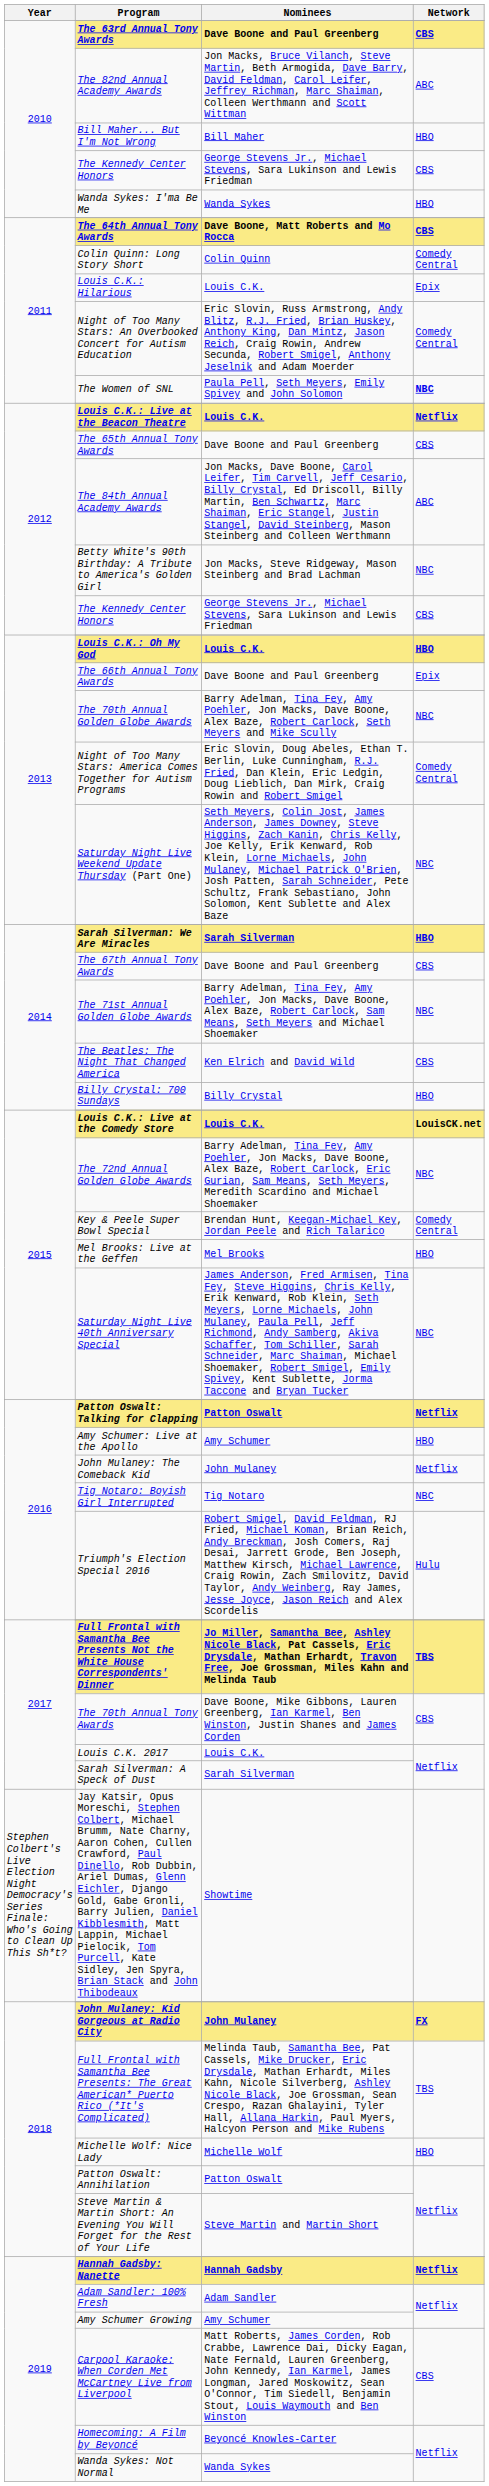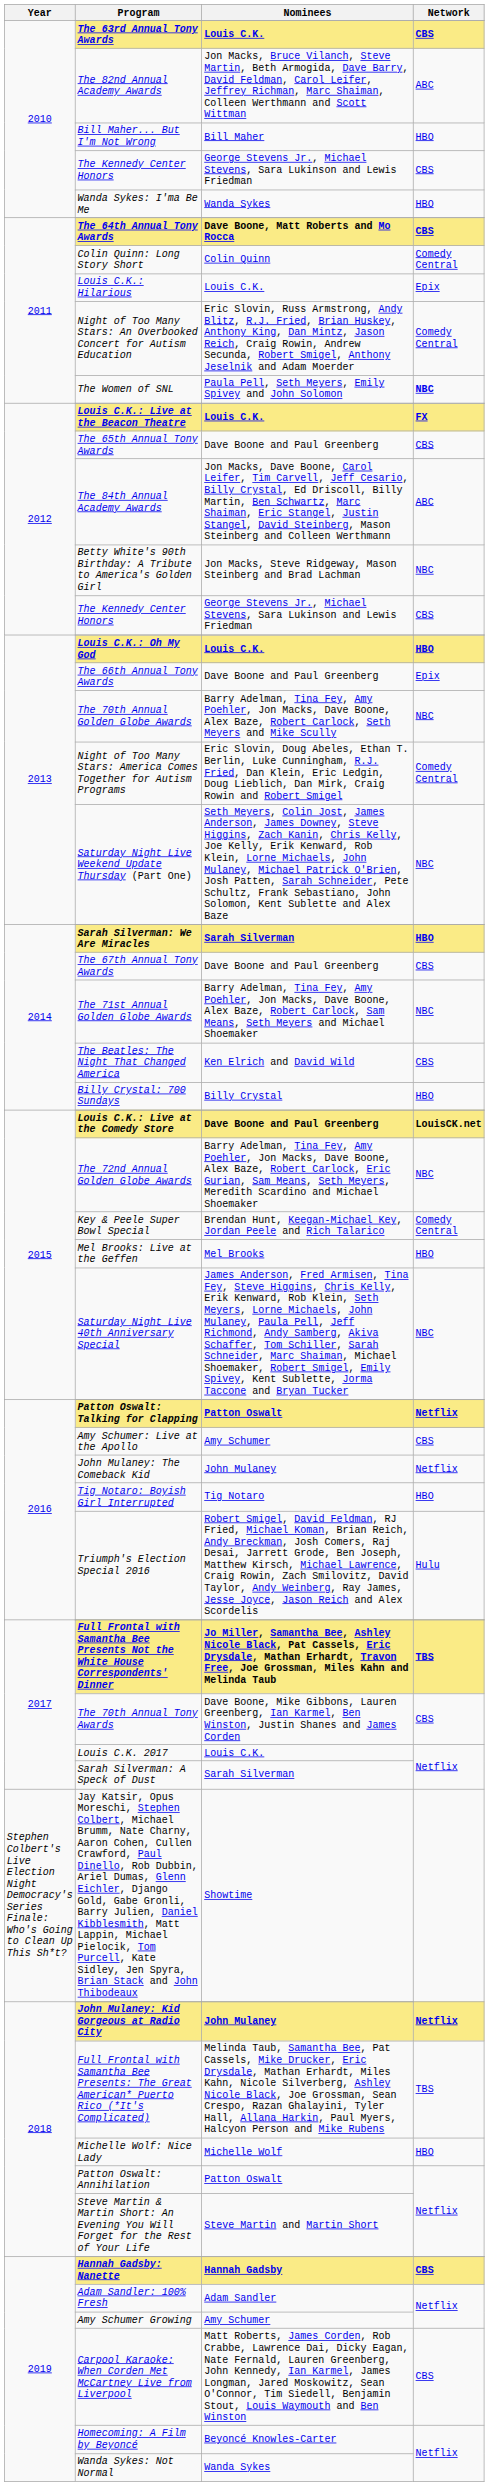 <table class="wikitable" style="width:100%">
 <tr style="background:#bebebe;">
 <th style="width:5%;">Year</th>
 <th style="width:30%;">Program</th>
 <th style="width:60%;">Nominees</th>
 <th style="width:5%;">Network</th>
 </tr>
 <tr>
 <td rowspan="6" align=center><a href='#'>2010</a><br></td>
 </tr>
 <tr style="background:#FAEB86;">
 <td><strong><em><a href='#'>The 63rd Annual Tony Awards</a></em></strong></td>
-<td><strong>Dave Boone and Paul Greenberg</strong></td>
+<td><strong><a href='#'>Louis C.K.</a></strong></td>
 <td><strong><a href='#'>CBS</a></strong></td>
 </tr>
 <tr>
 <td><em><a href='#'>The 82nd Annual Academy Awards</a></em></td>
 <td>Jon Macks, <a href='#'>Bruce Vilanch</a>, <a href='#'>Steve Martin</a>, Beth Armogida, <a href='#'>Dave Barry</a>, <a href='#'>David Feldman</a>, <a href='#'>Carol Leifer</a>, <a href='#'>Jeffrey Richman</a>, <a href='#'>Marc Shaiman</a>, Colleen Werthmann and <a href='#'>Scott Wittman</a></td>
 <td><a href='#'>ABC</a></td>
 </tr>
 <tr>
 <td><em><a href='#'>Bill Maher... But I'm Not Wrong</a></em></td>
 <td><a href='#'>Bill Maher</a></td>
 <td><a href='#'>HBO</a></td>
 </tr>
 <tr>
 <td><em><a href='#'>The Kennedy Center Honors</a></em></td>
 <td><a href='#'>George Stevens Jr.</a>, <a href='#'>Michael Stevens</a>, Sara Lukinson and Lewis Friedman</td>
 <td><a href='#'>CBS</a></td>
 </tr>
 <tr>
 <td><em>Wanda Sykes: I'ma Be Me</em></td>
 <td><a href='#'>Wanda Sykes</a></td>
 <td><a href='#'>HBO</a></td>
 </tr>
 <tr>
 <td rowspan="6" align=center><a href='#'>2011</a><br></td>
 </tr>
 <tr style="background:#FAEB86;">
 <td><strong><em><a href='#'>The 64th Annual Tony Awards</a></em></strong></td>
 <td><strong>Dave Boone, Matt Roberts and <a href='#'>Mo Rocca</a></strong></td>
 <td><strong><a href='#'>CBS</a></strong></td>
 </tr>
 <tr>
 <td><em>Colin Quinn: Long Story Short</em></td>
 <td><a href='#'>Colin Quinn</a></td>
 <td><a href='#'>Comedy Central</a></td>
 </tr>
 <tr>
 <td><em><a href='#'>Louis C.K.: Hilarious</a></em></td>
 <td><a href='#'>Louis C.K.</a></td>
 <td><a href='#'>Epix</a></td>
 </tr>
 <tr>
 <td><em>Night of Too Many Stars: An Overbooked Concert for Autism Education</em></td>
 <td>Eric Slovin, Russ Armstrong, <a href='#'>Andy Blitz</a>, <a href='#'>R.J. Fried</a>, <a href='#'>Brian Huskey</a>, <a href='#'>Anthony King</a>, <a href='#'>Dan Mintz</a>, <a href='#'>Jason Reich</a>, Craig Rowin, Andrew Secunda, <a href='#'>Robert Smigel</a>, <a href='#'>Anthony Jeselnik</a> and Adam Moerder</td>
 <td><a href='#'>Comedy Central</a></td>
 </tr>
 <tr>
 <td><em>The Women of SNL</em></td>
 <td><a href='#'>Paula Pell</a>, <a href='#'>Seth Meyers</a>, <a href='#'>Emily Spivey</a> and <a href='#'>John Solomon</a></td>
 <td><strong><a href='#'>NBC</a></strong></td>
 </tr>
 <tr>
 <td rowspan="6" align=center><a href='#'>2012</a><br></td>
 </tr>
 <tr style="background:#FAEB86;">
 <td><strong><em><a href='#'>Louis C.K.: Live at the Beacon Theatre</a></em></strong></td>
 <td><strong><a href='#'>Louis C.K.</a></strong></td>
-<td><strong><a href='#'>Netflix</a></strong></td>
+<td><strong><a href='#'>FX</a></strong></td>
 </tr>
 <tr>
 <td><em><a href='#'>The 65th Annual Tony Awards</a></em></td>
 <td>Dave Boone and Paul Greenberg</td>
 <td><a href='#'>CBS</a></td>
 </tr>
 <tr>
 <td><em><a href='#'>The 84th Annual Academy Awards</a></em></td>
 <td>Jon Macks, Dave Boone, <a href='#'>Carol Leifer</a>, <a href='#'>Tim Carvell</a>, <a href='#'>Jeff Cesario</a>, <a href='#'>Billy Crystal</a>, Ed Driscoll, Billy Martin, <a href='#'>Ben Schwartz</a>, <a href='#'>Marc Shaiman</a>, <a href='#'>Eric Stangel</a>, <a href='#'>Justin Stangel</a>, <a href='#'>David Steinberg</a>, Mason Steinberg and Colleen Werthmann</td>
 <td><a href='#'>ABC</a></td>
 </tr>
 <tr>
 <td><em>Betty White's 90th Birthday: A Tribute to America's Golden Girl</em></td>
 <td>Jon Macks, Steve Ridgeway, Mason Steinberg and Brad Lachman</td>
 <td><a href='#'>NBC</a></td>
 </tr>
 <tr>
 <td><em><a href='#'>The Kennedy Center Honors</a></em></td>
 <td><a href='#'>George Stevens Jr.</a>, <a href='#'>Michael Stevens</a>, Sara Lukinson and Lewis Friedman</td>
 <td><a href='#'>CBS</a></td>
 </tr>
 <tr>
 <td rowspan="6" align=center><a href='#'>2013</a><br></td>
 </tr>
 <tr style="background:#FAEB86;">
 <td><strong><em><a href='#'>Louis C.K.: Oh My God</a></em></strong></td>
 <td><strong><a href='#'>Louis C.K.</a></strong></td>
 <td><strong><a href='#'>HBO</a></strong></td>
 </tr>
 <tr>
 <td><em><a href='#'>The 66th Annual Tony Awards</a></em></td>
 <td>Dave Boone and Paul Greenberg</td>
 <td><a href='#'>Epix</a></td>
 </tr>
 <tr>
 <td><em><a href='#'>The 70th Annual Golden Globe Awards</a></em></td>
 <td>Barry Adelman, <a href='#'>Tina Fey</a>, <a href='#'>Amy Poehler</a>, Jon Macks, Dave Boone, Alex Baze, <a href='#'>Robert Carlock</a>, <a href='#'>Seth Meyers</a> and <a href='#'>Mike Scully</a></td>
 <td><a href='#'>NBC</a></td>
 </tr>
 <tr>
 <td><em>Night of Too Many Stars: America Comes Together for Autism Programs</em></td>
 <td>Eric Slovin, Doug Abeles, Ethan T. Berlin, Luke Cunningham, <a href='#'>R.J. Fried</a>, Dan Klein, Eric Ledgin, Doug Lieblich, Dan Mirk, Craig Rowin and <a href='#'>Robert Smigel</a></td>
 <td><a href='#'>Comedy Central</a></td>
 </tr>
 <tr>
 <td><em><a href='#'>Saturday Night Live Weekend Update Thursday</a></em> (Part One)</td>
 <td><a href='#'>Seth Meyers</a>, <a href='#'>Colin Jost</a>, <a href='#'>James Anderson</a>, <a href='#'>James Downey</a>, <a href='#'>Steve Higgins</a>, <a href='#'>Zach Kanin</a>, <a href='#'>Chris Kelly</a>, Joe Kelly, Erik Kenward, Rob Klein, <a href='#'>Lorne Michaels</a>, <a href='#'>John Mulaney</a>, <a href='#'>Michael Patrick O'Brien</a>, Josh Patten, <a href='#'>Sarah Schneider</a>, Pete Schultz, Frank Sebastiano, John Solomon, Kent Sublette and Alex Baze</td>
 <td><a href='#'>NBC</a></td>
 </tr>
 <tr>
 <td rowspan="6" align=center><a href='#'>2014</a><br></td>
 </tr>
 <tr style="background:#FAEB86;">
 <td><strong><em>Sarah Silverman: We Are Miracles</em></strong></td>
 <td><strong><a href='#'>Sarah Silverman</a></strong></td>
 <td><strong><a href='#'>HBO</a></strong></td>
 </tr>
 <tr>
 <td><em><a href='#'>The 67th Annual Tony Awards</a></em></td>
 <td>Dave Boone and Paul Greenberg</td>
 <td><a href='#'>CBS</a></td>
 </tr>
 <tr>
 <td><em><a href='#'>The 71st Annual Golden Globe Awards</a></em></td>
 <td>Barry Adelman, <a href='#'>Tina Fey</a>, <a href='#'>Amy Poehler</a>, Jon Macks, Dave Boone, Alex Baze, <a href='#'>Robert Carlock</a>, <a href='#'>Sam Means</a>, <a href='#'>Seth Meyers</a> and Michael Shoemaker</td>
 <td><a href='#'>NBC</a></td>
 </tr>
 <tr>
 <td><em><a href='#'>The Beatles: The Night That Changed America</a></em></td>
 <td><a href='#'>Ken Elrich</a> and <a href='#'>David Wild</a></td>
 <td><a href='#'>CBS</a></td>
 </tr>
 <tr>
 <td><em><a href='#'>Billy Crystal: 700 Sundays</a></em></td>
 <td><a href='#'>Billy Crystal</a></td>
 <td><a href='#'>HBO</a></td>
 </tr>
 <tr>
 <td rowspan="6" align=center><a href='#'>2015</a><br></td>
 </tr>
 <tr style="background:#FAEB86;">
 <td><strong><em>Louis C.K.: Live at the Comedy Store</em></strong></td>
-<td><strong><a href='#'>Louis C.K.</a></strong></td>
+<td><strong>Dave Boone and Paul Greenberg</strong></td>
 <td><strong>LouisCK.net</strong></td>
 </tr>
 <tr>
 <td><em><a href='#'>The 72nd Annual Golden Globe Awards</a></em></td>
 <td>Barry Adelman, <a href='#'>Tina Fey</a>, <a href='#'>Amy Poehler</a>, Jon Macks, Dave Boone, Alex Baze, <a href='#'>Robert Carlock</a>, <a href='#'>Eric Gurian</a>, <a href='#'>Sam Means</a>, <a href='#'>Seth Meyers</a>, Meredith Scardino and Michael Shoemaker</td>
 <td><a href='#'>NBC</a></td>
 </tr>
 <tr>
 <td><em>Key & Peele Super Bowl Special</em></td>
 <td>Brendan Hunt, <a href='#'>Keegan-Michael Key</a>, <a href='#'>Jordan Peele</a> and <a href='#'>Rich Talarico</a></td>
 <td><a href='#'>Comedy Central</a></td>
 </tr>
 <tr>
 <td><em>Mel Brooks: Live at the Geffen</em></td>
 <td><a href='#'>Mel Brooks</a></td>
 <td><a href='#'>HBO</a></td>
 </tr>
 <tr>
 <td><em><a href='#'>Saturday Night Live 40th Anniversary Special</a></em></td>
 <td><a href='#'>James Anderson</a>, <a href='#'>Fred Armisen</a>, <a href='#'>Tina Fey</a>, <a href='#'>Steve Higgins</a>, <a href='#'>Chris Kelly</a>, Erik Kenward, Rob Klein, <a href='#'>Seth Meyers</a>, <a href='#'>Lorne Michaels</a>, <a href='#'>John Mulaney</a>, <a href='#'>Paula Pell</a>, <a href='#'>Jeff Richmond</a>, <a href='#'>Andy Samberg</a>, <a href='#'>Akiva Schaffer</a>, <a href='#'>Tom Schiller</a>, <a href='#'>Sarah Schneider</a>, <a href='#'>Marc Shaiman</a>, Michael Shoemaker, <a href='#'>Robert Smigel</a>, <a href='#'>Emily Spivey</a>, Kent Sublette, <a href='#'>Jorma Taccone</a> and <a href='#'>Bryan Tucker</a></td>
 <td><a href='#'>NBC</a></td>
 </tr>
 <tr>
 <td rowspan="6" align=center><a href='#'>2016</a><br></td>
 </tr>
 <tr style="background:#FAEB86;">
 <td><strong><em>Patton Oswalt: Talking for Clapping</em></strong></td>
 <td><strong><a href='#'>Patton Oswalt</a></strong></td>
 <td><strong><a href='#'>Netflix</a></strong></td>
 </tr>
 <tr>
 <td><em>Amy Schumer: Live at the Apollo</em></td>
 <td><a href='#'>Amy Schumer</a></td>
-<td><a href='#'>HBO</a></td>
+<td><a href='#'>CBS</a></td>
 </tr>
 <tr>
 <td><em>John Mulaney: The Comeback Kid</em></td>
 <td><a href='#'>John Mulaney</a></td>
 <td><a href='#'>Netflix</a></td>
 </tr>
 <tr>
 <td><em><a href='#'>Tig Notaro: Boyish Girl Interrupted</a></em></td>
 <td><a href='#'>Tig Notaro</a></td>
-<td><a href='#'>NBC</a></td>
+<td><a href='#'>HBO</a></td>
 </tr>
 <tr>
 <td><em>Triumph's Election Special 2016</em></td>
 <td><a href='#'>Robert Smigel</a>, <a href='#'>David Feldman</a>, RJ Fried, <a href='#'>Michael Koman</a>, Brian Reich, <a href='#'>Andy Breckman</a>, Josh Comers, Raj Desai, Jarrett Grode, Ben Joseph, Matthew Kirsch, <a href='#'>Michael Lawrence</a>, Craig Rowin, Zach Smilovitz, David Taylor, <a href='#'>Andy Weinberg</a>, Ray James, <a href='#'>Jesse Joyce</a>, <a href='#'>Jason Reich</a> and Alex Scordelis</td>
 <td><a href='#'>Hulu</a></td>
 </tr>
 <tr>
 <td rowspan="6" align=center><a href='#'>2017</a><br></td>
 </tr>
 <tr>
 </tr>
 <tr style="background:#FAEB86;">
 <td><strong><em><a href='#'>Full Frontal with Samantha Bee Presents Not the White House Correspondents' Dinner</a></em></strong></td>
 <td><strong><a href='#'>Jo Miller</a>, <a href='#'>Samantha Bee</a>, <a href='#'>Ashley Nicole Black</a>, Pat Cassels, <a href='#'>Eric Drysdale</a>, Mathan Erhardt, <a href='#'>Travon Free</a>, Joe Grossman, Miles Kahn and Melinda Taub</strong></td>
 <td><strong><a href='#'>TBS</a></strong></td>
 </tr>
 <tr>
 <td><em><a href='#'>The 70th Annual Tony Awards</a></em></td>
 <td>Dave Boone, Mike Gibbons, Lauren Greenberg, <a href='#'>Ian Karmel</a>, <a href='#'>Ben Winston</a>, Justin Shanes and <a href='#'>James Corden</a></td>
 <td><a href='#'>CBS</a></td>
 </tr>
 <tr>
 <td><em>Louis C.K. 2017</em></td>
 <td><a href='#'>Louis C.K.</a></td>
 <td rowspan=2><a href='#'>Netflix</a></td>
 </tr>
 <tr>
 <td><em>Sarah Silverman: A Speck of Dust</em></td>
 <td><a href='#'>Sarah Silverman</a></td>
 </tr>
 <tr>
 <td><em>Stephen Colbert's Live Election Night Democracy's Series Finale: Who's Going to Clean Up This Sh*t?</em></td>
 <td>Jay Katsir, Opus Moreschi, <a href='#'>Stephen Colbert</a>, Michael Brumm, Nate Charny, Aaron Cohen, Cullen Crawford, <a href='#'>Paul Dinello</a>, Rob Dubbin, Ariel Dumas, <a href='#'>Glenn Eichler</a>, Django Gold, Gabe Gronli, Barry Julien, <a href='#'>Daniel Kibblesmith</a>, Matt Lappin, Michael Pielocik, <a href='#'>Tom Purcell</a>, Kate Sidley, Jen Spyra, <a href='#'>Brian Stack</a> and <a href='#'>John Thibodeaux</a></td>
 <td><a href='#'>Showtime</a></td>
 </tr>
 <tr>
 <td rowspan="6" align=center><a href='#'>2018</a><br></td>
 </tr>
 <tr style="background:#FAEB86;">
 <td><strong><em><a href='#'>John Mulaney: Kid Gorgeous at Radio City</a></em></strong></td>
 <td><strong><a href='#'>John Mulaney</a></strong></td>
-<td><strong><a href='#'>FX</a></strong></td>
+<td><strong><a href='#'>Netflix</a></strong></td>
 </tr>
 <tr>
 <td><em><a href='#'>Full Frontal with Samantha Bee Presents: The Great American* Puerto Rico (*It's Complicated)</a></em></td>
 <td>Melinda Taub, <a href='#'>Samantha Bee</a>, Pat Cassels, <a href='#'>Mike Drucker</a>, <a href='#'>Eric Drysdale</a>, Mathan Erhardt, Miles Kahn, Nicole Silverberg, <a href='#'>Ashley Nicole Black</a>, Joe Grossman, Sean Crespo, Razan Ghalayini, Tyler Hall, <a href='#'>Allana Harkin</a>, Paul Myers, Halcyon Person and <a href='#'>Mike Rubens</a></td>
 <td><a href='#'>TBS</a></td>
 </tr>
 <tr>
 <td><em>Michelle Wolf: Nice Lady</em></td>
 <td><a href='#'>Michelle Wolf</a></td>
 <td><a href='#'>HBO</a></td>
 </tr>
 <tr>
 <td><em>Patton Oswalt: Annihilation</em></td>
 <td><a href='#'>Patton Oswalt</a></td>
 <td rowspan=2><a href='#'>Netflix</a></td>
 </tr>
 <tr>
 <td><em>Steve Martin & Martin Short: An Evening You Will Forget for the Rest of Your Life</em></td>
 <td><a href='#'>Steve Martin</a> and <a href='#'>Martin Short</a></td>
 </tr>
 <tr>
 <td rowspan="7" align=center><a href='#'>2019</a><br></td>
 </tr>
 <tr style="background:#FAEB86;">
 <td><strong><em><a href='#'>Hannah Gadsby: Nanette</a></em></strong></td>
 <td><strong><a href='#'>Hannah Gadsby</a></strong></td>
-<td><strong><a href='#'>Netflix</a></strong></td>
+<td><strong><a href='#'>CBS</a></strong></td>
 </tr>
 <tr>
 <td><em><a href='#'>Adam Sandler: 100% Fresh</a></em></td>
 <td><a href='#'>Adam Sandler</a></td>
 <td rowspan=2><a href='#'>Netflix</a></td>
 </tr>
 <tr>
 <td><em>Amy Schumer Growing</em></td>
 <td><a href='#'>Amy Schumer</a></td>
 </tr>
 <tr>
 <td><em><a href='#'>Carpool Karaoke: When Corden Met McCartney Live from Liverpool</a></em></td>
 <td>Matt Roberts, <a href='#'>James Corden</a>, Rob Crabbe, Lawrence Dai, Dicky Eagan, Nate Fernald, Lauren Greenberg, John Kennedy, <a href='#'>Ian Karmel</a>, James Longman, Jared Moskowitz, Sean O'Connor, Tim Siedell, Benjamin Stout, <a href='#'>Louis Waymouth</a> and <a href='#'>Ben Winston</a></td>
 <td><a href='#'>CBS</a></td>
 </tr>
 <tr>
 <td><em><a href='#'>Homecoming: A Film by Beyoncé</a></em></td>
 <td><a href='#'>Beyoncé Knowles-Carter</a></td>
 <td rowspan=2><a href='#'>Netflix</a></td>
 </tr>
 <tr>
 <td><em>Wanda Sykes: Not Normal</em></td>
 <td><a href='#'>Wanda Sykes</a></td>
 </tr>
 </table>
